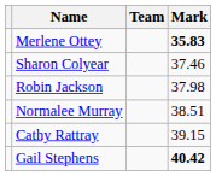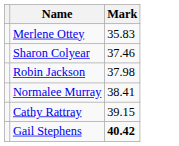 <table class=wikitable>
 <tr>
 <th></th>
 <th>Name</th>
-<th>Team</th>
 <th>Mark</th>
 </tr>
 <tr>
 <td></td>
 <td><a href='#'>Merlene Ottey</a></td>
-<td></td>
-<td><strong>35.83 </strong></td>
+<td>35.83 </td>
 </tr>
 <tr>
 <td></td>
 <td><a href='#'>Sharon Colyear</a></td>
-<td></td>
 <td>37.46</td>
 </tr>
 <tr>
 <td></td>
 <td><a href='#'>Robin Jackson</a></td>
-<td></td>
 <td>37.98</td>
 </tr>
 <tr>
 <td></td>
 <td><a href='#'>Normalee Murray</a></td>
-<td></td>
-<td>38.51</td>
+<td>38.41</td>
 </tr>
 <tr>
 <td></td>
 <td><a href='#'>Cathy Rattray</a></td>
-<td></td>
 <td>39.15</td>
 </tr>
 <tr>
 <td></td>
 <td><a href='#'>Gail Stephens</a></td>
-<td></td>
 <td><strong>40.42</strong></td>
 </tr>
 </table>
